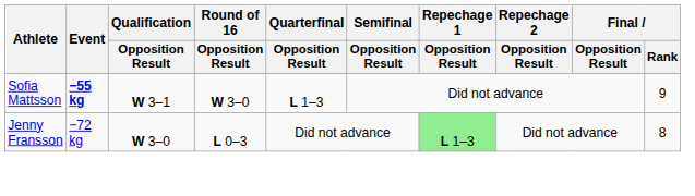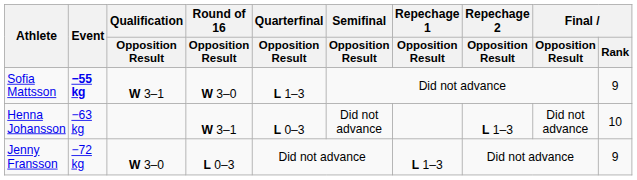 <table class="wikitable" style="font-size:90%">
 <tr>
 <th rowspan="2">Athlete</th>
 <th rowspan="2">Event</th>
 <th>Qualification</th>
 <th>Round of 16</th>
 <th>Quarterfinal</th>
 <th>Semifinal</th>
 <th>Repechage 1</th>
 <th>Repechage 2</th>
 <th colspan=2>Final / </th>
 </tr>
 <tr style="font-size: 95%">
 <th>Opposition<br>Result</th>
 <th>Opposition<br>Result</th>
 <th>Opposition<br>Result</th>
 <th>Opposition<br>Result</th>
 <th>Opposition<br>Result</th>
 <th>Opposition<br>Result</th>
 <th>Opposition<br>Result</th>
 <th>Rank</th>
 </tr>
 <tr align=center>
 <td align=left><a href='#'>Sofia Mattsson</a></td>
 <td align=left><strong><a href='#'>−55 kg</a></strong></td>
 <td><br><strong>W</strong> 3–1 <sup></sup></td>
 <td><br><strong>W</strong> 3–0 <sup></sup></td>
 <td><br><strong>L</strong> 1–3 <sup></sup></td>
 <td colspan=4>Did not advance</td>
 <td>9</td>
 </tr>
 <tr align=center>
+<td align=left><a href='#'>Henna Johansson</a></td>
+<td align=left><a href='#'>−63 kg</a></td>
+<td></td>
+<td><br><strong>W</strong> 3–1 <sup></sup></td>
+<td><br><strong>L</strong> 0–3 <sup></sup></td>
+<td>Did not advance</td>
+<td></td>
+<td><br><strong>L</strong> 1–3 <sup></sup></td>
+<td>Did not advance</td>
+<td>10</td>
+</tr>
+<tr align=center>
 <td align=left><a href='#'>Jenny Fransson</a></td>
 <td align=left><a href='#'>−72 kg</a></td>
 <td><br><strong>W</strong> 3–0 <sup></sup></td>
 <td><br><strong>L</strong> 0–3 <sup></sup></td>
 <td colspan=2>Did not advance</td>
-<td style="background: lightgreen;"><br><strong>L</strong> 1–3 <sup></sup></td>
+<td><br><strong>L</strong> 1–3 <sup></sup></td>
 <td colspan=2>Did not advance</td>
-<td>8</td>
+<td>9</td>
 </tr>
 </table>
